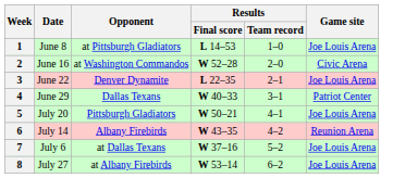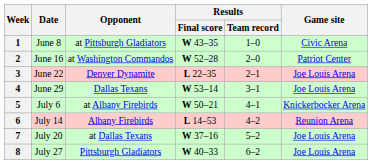 <table class="wikitable" style="font-size: 92%;" "align=center">
 <tr>
 <th rowspan="2">Week</th>
 <th rowspan="2">Date</th>
 <th rowspan="2">Opponent</th>
 <th colspan="2">Results</th>
 <th rowspan="2">Game site</th>
 </tr>
 <tr>
 <th>Final score</th>
 <th>Team record</th>
 </tr>
 <tr style="background:#cfc">
 <th>1</th>
 <td style="text-align:center;">June 8</td>
 <td style="text-align:center;">at <a href='#'>Pittsburgh Gladiators</a></td>
-<td style="text-align:center;"><strong>L</strong> 14–53</td>
+<td style="text-align:center;"><strong>W</strong> 43–35</td>
 <td style="text-align:center;">1–0</td>
-<td style="text-align:center;"><a href='#'>Joe Louis Arena</a></td>
+<td style="text-align:center;"><a href='#'>Civic Arena</a></td>
 </tr>
 <tr style="background:#cfc">
 <th>2</th>
 <td style="text-align:center;">June 16</td>
 <td style="text-align:center;">at <a href='#'>Washington Commandos</a></td>
 <td style="text-align:center;"><strong>W</strong> 52–28</td>
 <td style="text-align:center;">2–0</td>
-<td style="text-align:center;"><a href='#'>Civic Arena</a></td>
+<td style="text-align:center;"><a href='#'>Patriot Center</a></td>
 </tr>
 <tr style="background:#fcc">
 <th>3</th>
 <td style="text-align:center;">June 22</td>
 <td style="text-align:center;"><a href='#'>Denver Dynamite</a></td>
 <td style="text-align:center;"><strong>L</strong> 22–35</td>
 <td style="text-align:center;">2–1</td>
 <td style="text-align:center;"><a href='#'>Joe Louis Arena</a></td>
 </tr>
 <tr style="background:#cfc">
 <th>4</th>
 <td style="text-align:center;">June 29</td>
 <td style="text-align:center;"><a href='#'>Dallas Texans</a></td>
-<td style="text-align:center;"><strong>W</strong> 40–33</td>
+<td style="text-align:center;"><strong>W</strong> 53–14</td>
 <td style="text-align:center;">3–1</td>
-<td style="text-align:center;"><a href='#'>Patriot Center</a></td>
+<td style="text-align:center;"><a href='#'>Joe Louis Arena</a></td>
 </tr>
 <tr style="background:#cfc">
 <th>5</th>
-<td style="text-align:center;">July 20</td>
-<td style="text-align:center;"><a href='#'>Pittsburgh Gladiators</a></td>
+<td style="text-align:center;">July 6</td>
+<td style="text-align:center;">at <a href='#'>Albany Firebirds</a></td>
 <td style="text-align:center;"><strong>W</strong> 50–21</td>
 <td style="text-align:center;">4–1</td>
-<td style="text-align:center;"><a href='#'>Joe Louis Arena</a></td>
+<td style="text-align:center;"><a href='#'>Knickerbocker Arena</a></td>
 </tr>
 <tr style="background:#fcc">
 <th>6</th>
 <td style="text-align:center;">July 14</td>
 <td style="text-align:center;"><a href='#'>Albany Firebirds</a></td>
-<td style="text-align:center;"><strong>W</strong> 43–35</td>
+<td style="text-align:center;"><strong>L</strong> 14–53</td>
 <td style="text-align:center;">4–2</td>
 <td style="text-align:center;"><a href='#'>Reunion Arena</a></td>
 </tr>
 <tr style="background:#cfc">
 <th>7</th>
-<td style="text-align:center;">July 6</td>
+<td style="text-align:center;">July 20</td>
 <td style="text-align:center;">at <a href='#'>Dallas Texans</a></td>
 <td style="text-align:center;"><strong>W</strong> 37–16</td>
 <td style="text-align:center;">5–2</td>
 <td style="text-align:center;"><a href='#'>Joe Louis Arena</a></td>
 </tr>
 <tr style="background:#cfc">
 <th>8</th>
 <td style="text-align:center;">July 27</td>
-<td style="text-align:center;">at <a href='#'>Albany Firebirds</a></td>
-<td style="text-align:center;"><strong>W</strong> 53–14</td>
+<td style="text-align:center;"><a href='#'>Pittsburgh Gladiators</a></td>
+<td style="text-align:center;"><strong>W</strong> 40–33</td>
 <td style="text-align:center;">6–2</td>
 <td style="text-align:center;"><a href='#'>Joe Louis Arena</a></td>
 </tr>
 </table>
